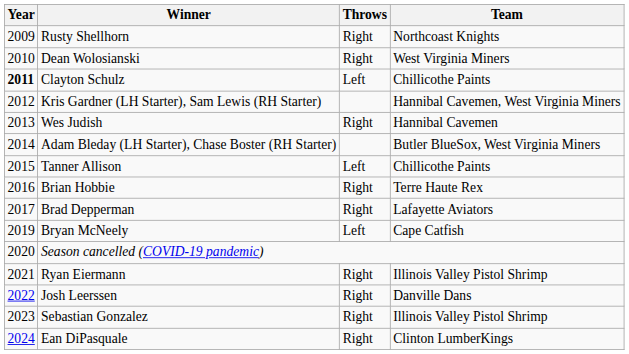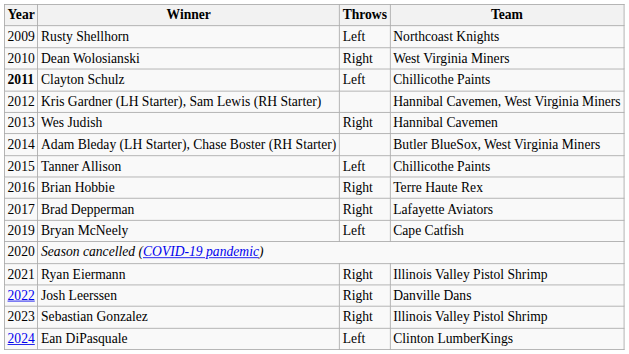 <table class="wikitable">
 <tr>
 <th>Year</th>
 <th>Winner</th>
 <th>Throws</th>
 <th>Team</th>
 </tr>
 <tr>
 <td>2009</td>
 <td>Rusty Shellhorn</td>
-<td>Right</td>
+<td>Left</td>
 <td>Northcoast Knights</td>
 </tr>
 <tr>
 <td>2010</td>
 <td>Dean Wolosianski</td>
 <td>Right</td>
 <td>West Virginia Miners</td>
 </tr>
 <tr>
 <td><strong>2011</strong></td>
 <td>Clayton Schulz</td>
 <td>Left</td>
 <td>Chillicothe Paints</td>
 </tr>
 <tr>
 <td>2012</td>
 <td>Kris Gardner (LH Starter), Sam Lewis (RH Starter)</td>
 <td></td>
 <td>Hannibal Cavemen, West Virginia Miners</td>
 </tr>
 <tr>
 <td>2013</td>
 <td>Wes Judish</td>
 <td>Right</td>
 <td>Hannibal Cavemen</td>
 </tr>
 <tr>
 <td>2014</td>
 <td>Adam Bleday (LH Starter), Chase Boster (RH Starter)</td>
 <td></td>
 <td>Butler BlueSox, West Virginia Miners</td>
 </tr>
 <tr>
 <td>2015</td>
 <td>Tanner Allison</td>
 <td>Left</td>
 <td>Chillicothe Paints</td>
 </tr>
 <tr>
 <td>2016</td>
 <td>Brian Hobbie</td>
 <td>Right</td>
 <td>Terre Haute Rex</td>
 </tr>
 <tr>
 <td>2017</td>
 <td>Brad Depperman</td>
 <td>Right</td>
 <td>Lafayette Aviators</td>
 </tr>
 <tr>
 <td>2019</td>
 <td>Bryan McNeely</td>
 <td>Left</td>
 <td>Cape Catfish</td>
 </tr>
 <tr>
 <td>2020</td>
 <td colspan="3"><em>Season cancelled (<a href='#'>COVID-19 pandemic</a>)</em></td>
 </tr>
 <tr>
 <td>2021</td>
 <td>Ryan Eiermann</td>
 <td>Right</td>
 <td>Illinois Valley Pistol Shrimp</td>
 </tr>
 <tr>
 <td><a href='#'>2022</a></td>
 <td>Josh Leerssen</td>
 <td>Right</td>
 <td>Danville Dans</td>
 </tr>
 <tr>
 <td>2023</td>
 <td>Sebastian Gonzalez</td>
 <td>Right</td>
 <td>Illinois Valley Pistol Shrimp</td>
 </tr>
 <tr>
 <td><a href='#'>2024</a></td>
 <td>Ean DiPasquale</td>
-<td>Right</td>
+<td>Left</td>
 <td>Clinton LumberKings</td>
 </tr>
 </table>
